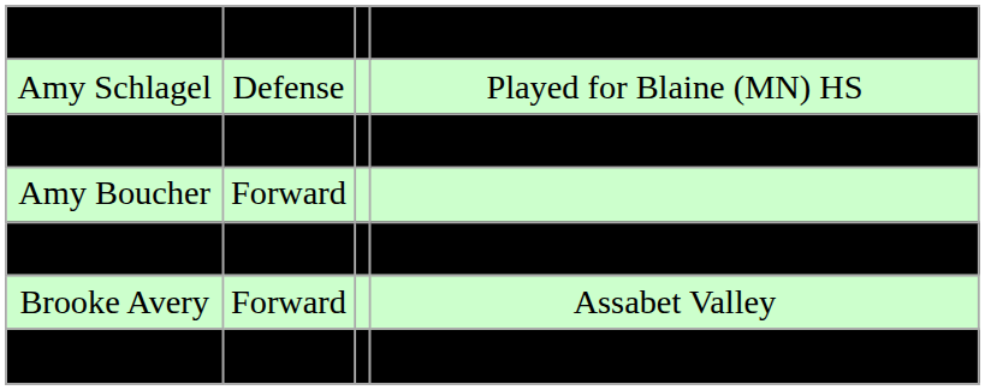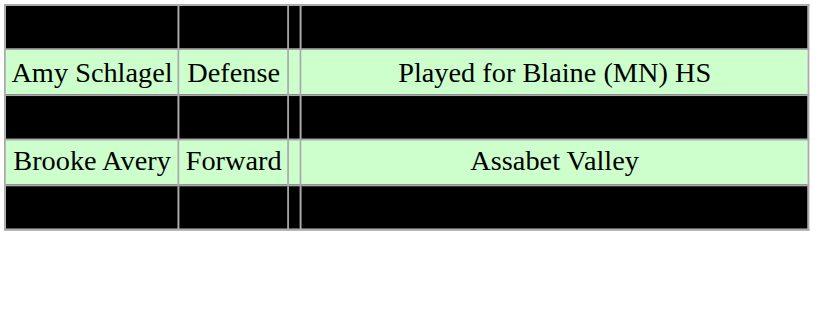 <table class="wikitable">
 <tr align="center">
 </tr>
 <tr align="center" bgcolor=" ">
 <td>Julia Fedeski</td>
 <td>Defense</td>
 <td></td>
 <td>Played with Toronto Aeros</td>
 </tr>
 <tr align="center" bgcolor="#ccffcc">
 <td>Amy Schlagel</td>
 <td>Defense</td>
 <td></td>
 <td>Played for Blaine (MN) HS</td>
-</tr>
-<tr align="center" bgcolor=" ">
-<td>Kaylee Forster</td>
-<td>Defense</td>
-<td></td>
-<td>Played for Elk River (MN) HS</td>
-</tr>
-<tr align="center" bgcolor="#ccffcc">
-<td>Amy Boucher</td>
-<td>Forward</td>
-<td></td>
-<td></td>
 </tr>
 <tr align="center" bgcolor=" ">
 <td>Ali Prause</td>
 <td>Forward</td>
 <td></td>
 <td>Played for Benilde-St. Margaret's (MN) HS</td>
 </tr>
 <tr align="center" bgcolor="#ccffcc">
 <td>Brooke Avery</td>
 <td>Forward</td>
 <td></td>
 <td>Assabet Valley</td>
 </tr>
 <tr align="center" bgcolor=" ">
 <td>Carlee Toews</td>
 <td>Forward</td>
 <td></td>
-<td><strong>Okanagan Hockey Academy</strong></td>
+<td>Okanagan Hockey Academy</td>
 </tr>
 <tr align="center" bgcolor=" ">
 </tr>
 </table>
